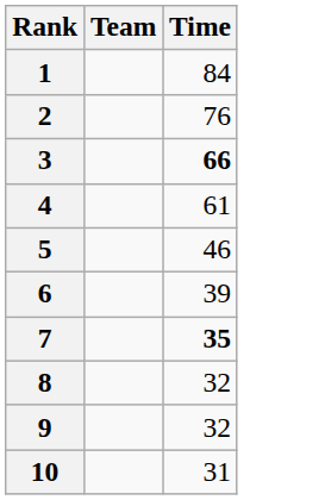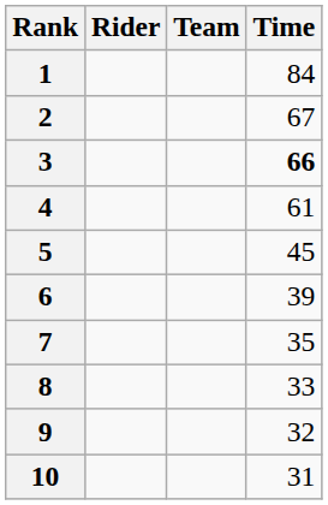 <table class="wikitable" margin-bottom:0;">
 <tr>
 <th scope="col">Rank</th>
+<th scope="col">Rider</th>
 <th scope="col">Team</th>
 <th scope="col">Time</th>
 </tr>
 <tr>
 <th scope="row">1</th>
+<td> </td>
 <td></td>
 <td align="right">84</td>
 </tr>
 <tr>
 <th scope="row">2</th>
 <td></td>
-<td align="right">76</td>
+<td></td>
+<td align="right">67</td>
 </tr>
 <tr>
 <th scope="row">3</th>
+<td></td>
 <td></td>
 <td align="right"><strong>66</strong></td>
 </tr>
 <tr>
 <th scope="row">4</th>
+<td> </td>
 <td></td>
 <td align="right">61</td>
 </tr>
 <tr>
 <th scope="row">5</th>
+<td> </td>
 <td></td>
-<td align="right">46</td>
+<td align="right">45</td>
 </tr>
 <tr>
 <th scope="row">6</th>
+<td></td>
 <td></td>
 <td align="right">39</td>
 </tr>
 <tr>
 <th scope="row">7</th>
 <td></td>
-<td align="right"><strong>35</strong></td>
+<td></td>
+<td align="right">35</td>
 </tr>
 <tr>
 <th scope="row">8</th>
 <td></td>
-<td align="right">32</td>
+<td></td>
+<td align="right">33</td>
 </tr>
 <tr>
 <th scope="row">9</th>
+<td></td>
 <td></td>
 <td align="right">32</td>
 </tr>
 <tr>
 <th scope="row">10</th>
 <td></td>
+<td></td>
 <td align="right">31</td>
 </tr>
 </table>
